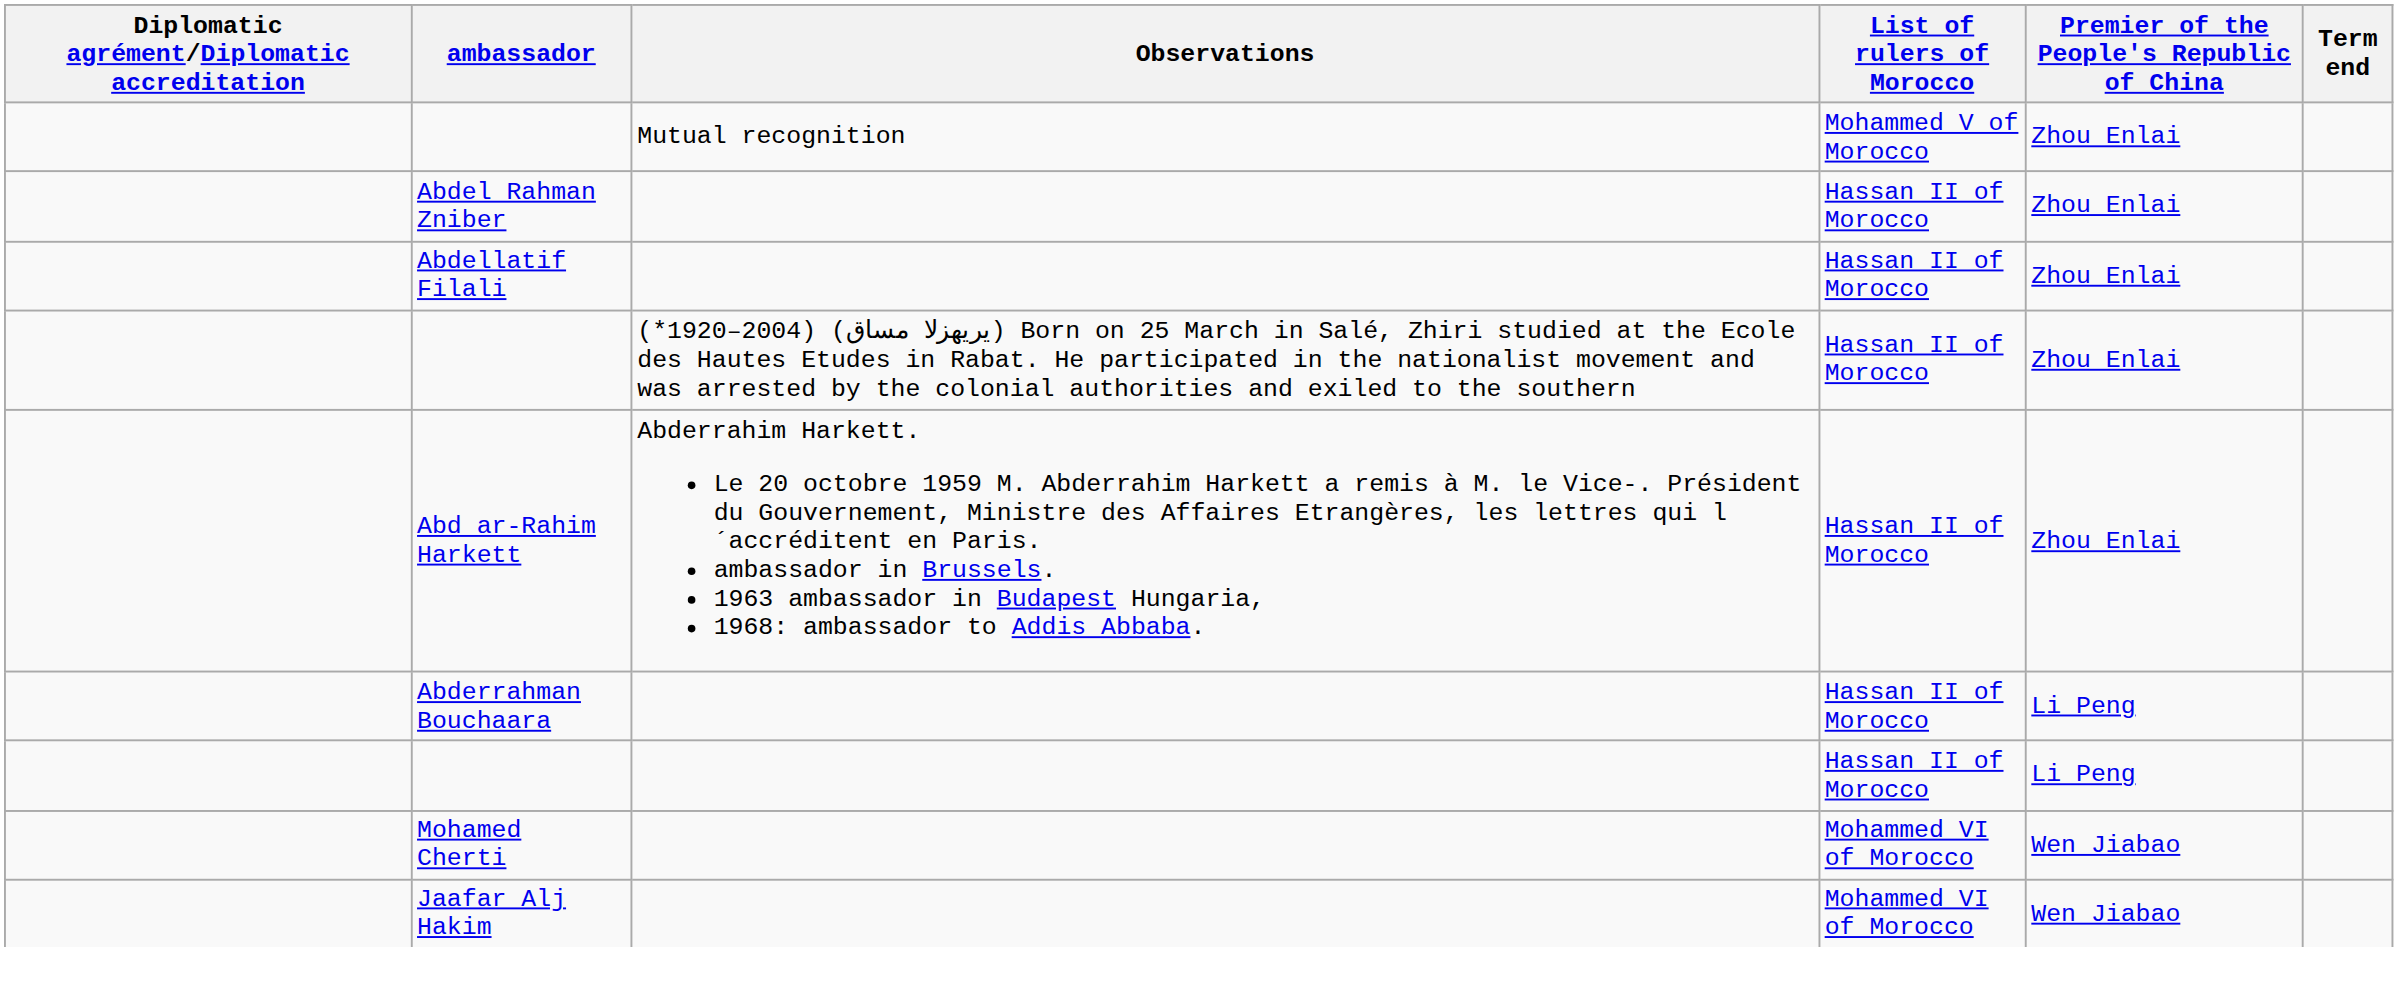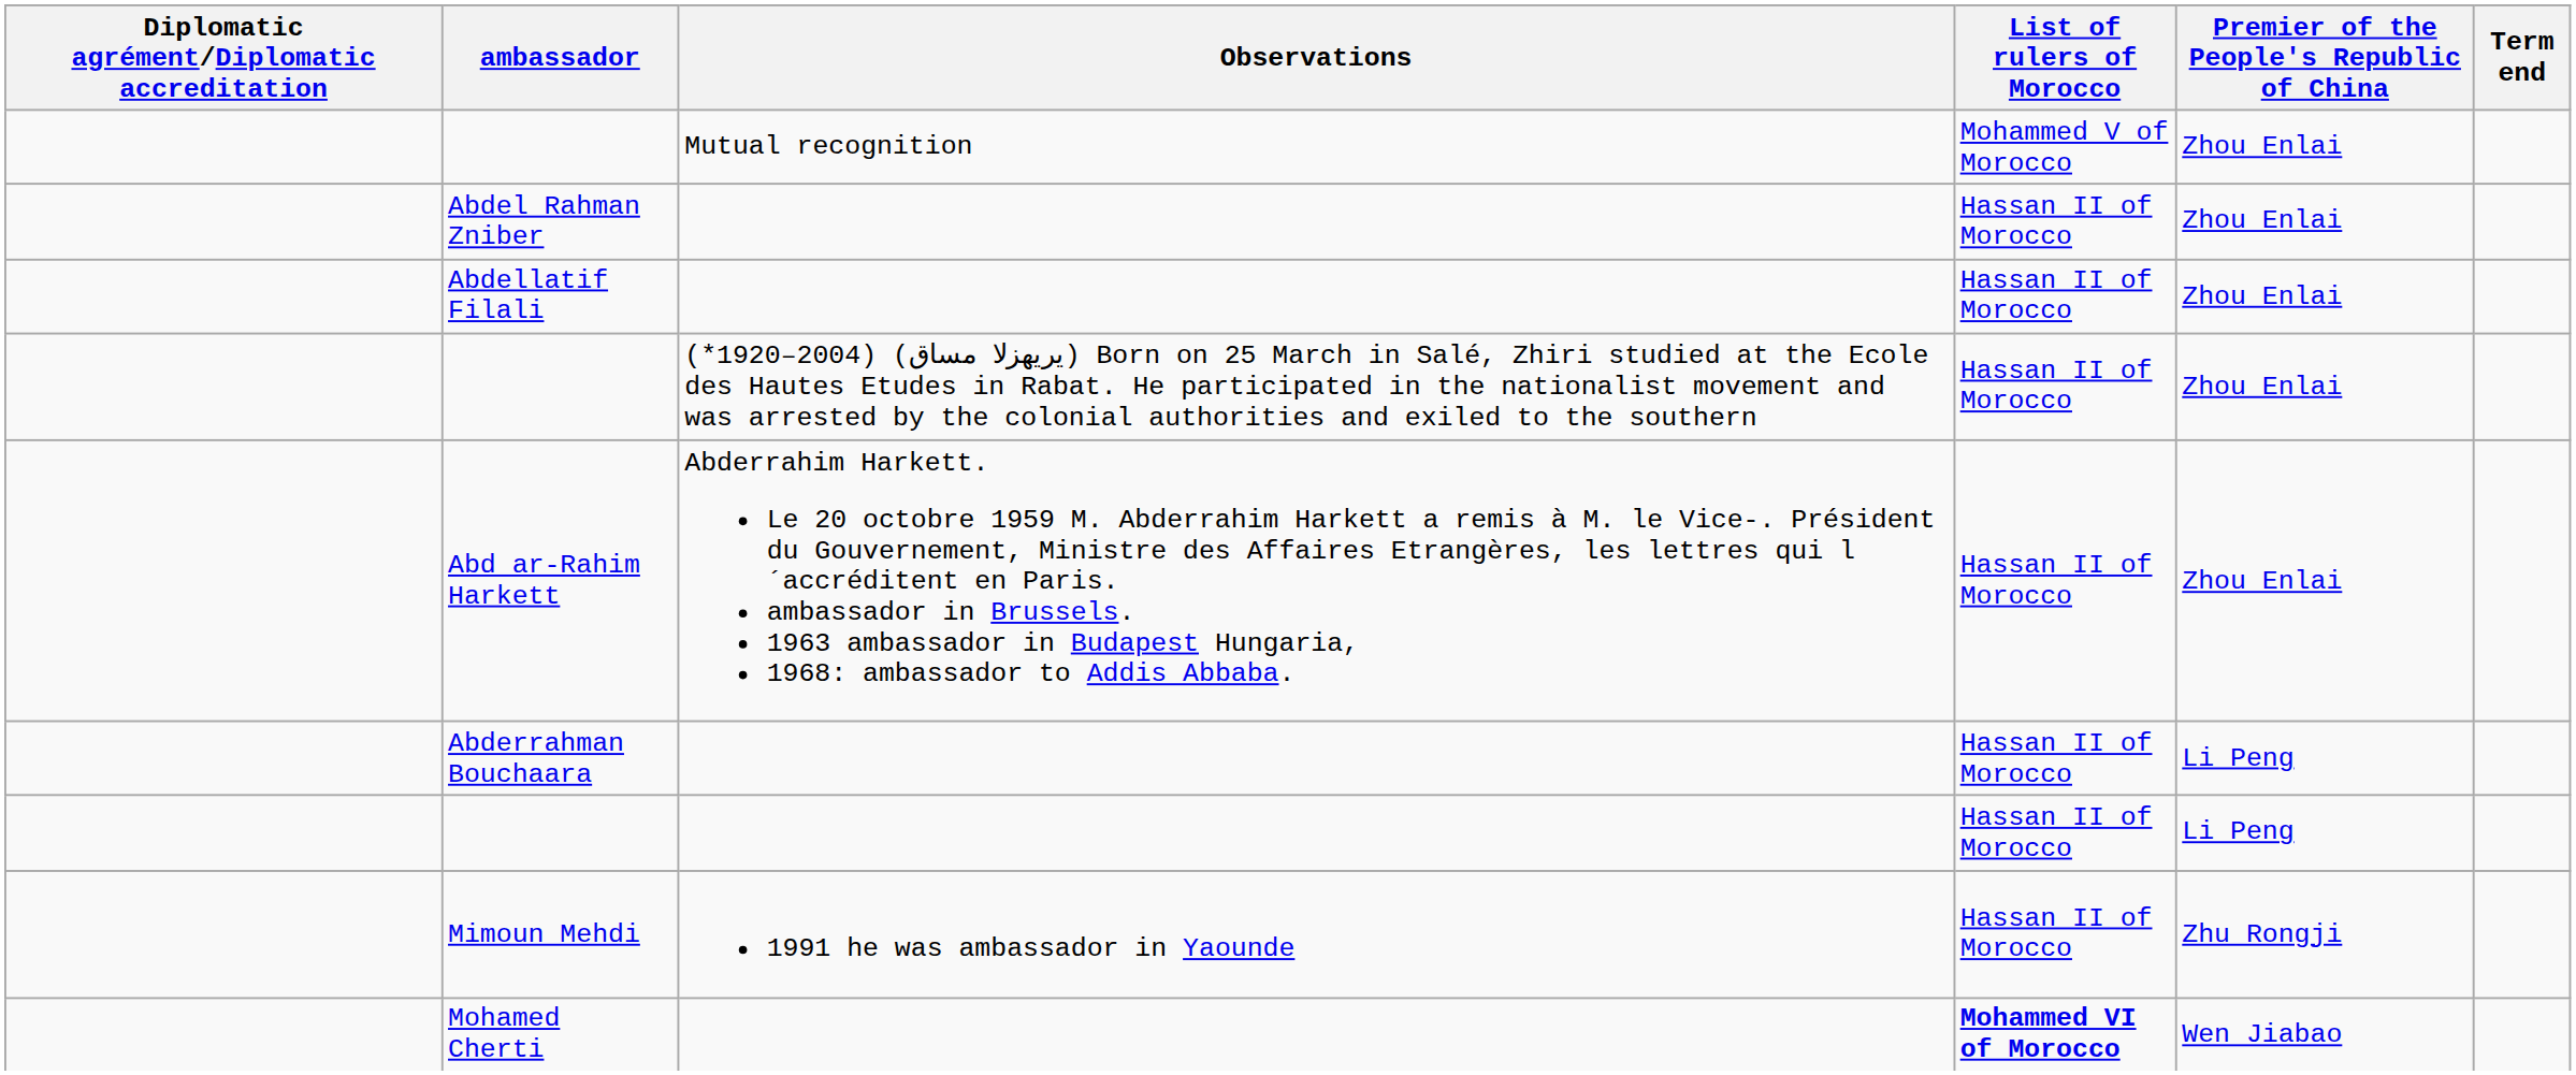 <table class="wikitable sortable">
 <tr>
 <th>Diplomatic <a href='#'>agrément</a>/<a href='#'>Diplomatic accreditation</a></th>
 <th><a href='#'>ambassador</a></th>
 <th>Observations</th>
 <th><a href='#'>List of rulers of Morocco</a></th>
 <th><a href='#'>Premier of the People's Republic of China</a></th>
 <th>Term end</th>
 </tr>
 <tr>
 <td></td>
 <td></td>
 <td>Mutual recognition</td>
 <td><a href='#'>Mohammed V of Morocco</a></td>
 <td><a href='#'>Zhou Enlai</a></td>
 <td></td>
 </tr>
 <tr>
 <td></td>
 <td><a href='#'>Abdel Rahman Zniber</a></td>
 <td></td>
 <td><a href='#'>Hassan II of Morocco</a></td>
 <td><a href='#'>Zhou Enlai</a></td>
 <td></td>
 </tr>
 <tr>
 <td></td>
 <td><a href='#'>Abdellatif Filali</a></td>
 <td></td>
 <td><a href='#'>Hassan II of Morocco</a></td>
 <td><a href='#'>Zhou Enlai</a></td>
 <td></td>
 </tr>
 <tr>
 <td></td>
 <td></td>
 <td>(*1920–2004) (يريهزلا مساق) Born on 25 March in Salé, Zhiri studied at the Ecole des Hautes Etudes in Rabat. He participated in the nationalist movement and was arrested by the colonial authorities and exiled to the southern</td>
 <td><a href='#'>Hassan II of Morocco</a></td>
 <td><a href='#'>Zhou Enlai</a></td>
 <td></td>
 </tr>
 <tr>
 <td></td>
 <td><a href='#'>Abd ar-Rahim Harkett</a></td>
 <td>Abderrahim Harkett.<br><ul><li>Le 20 octobre 1959 M. Abderrahim Harkett a remis à M. le Vice-. Président du Gouvernement, Ministre des Affaires Etrangères, les lettres qui l´accréditent en Paris.</li><li> ambassador in <a href='#'>Brussels</a>.</li><li>1963 ambassador in <a href='#'>Budapest</a> Hungaria,</li><li>1968: ambassador to <a href='#'>Addis Abbaba</a>.</li></ul></td>
 <td><a href='#'>Hassan II of Morocco</a></td>
 <td><a href='#'>Zhou Enlai</a></td>
 <td></td>
 </tr>
 <tr>
 <td></td>
 <td><a href='#'>Abderrahman Bouchaara</a></td>
 <td></td>
 <td><a href='#'>Hassan II of Morocco</a></td>
 <td><a href='#'>Li Peng</a></td>
 <td></td>
 </tr>
 <tr>
 <td></td>
 <td></td>
 <td></td>
 <td><a href='#'>Hassan II of Morocco</a></td>
 <td><a href='#'>Li Peng</a></td>
 <td></td>
 </tr>
 <tr>
 <td></td>
-<td><a href='#'>Mohamed Cherti</a></td>
-<td></td>
-<td><a href='#'>Mohammed VI of Morocco</a></td>
-<td><a href='#'>Wen Jiabao</a></td>
+<td><a href='#'>Mimoun Mehdi</a></td>
+<td><br><ul><li>1991 he was ambassador in <a href='#'>Yaounde</a></li></ul></td>
+<td><a href='#'>Hassan II of Morocco</a></td>
+<td><a href='#'>Zhu Rongji</a></td>
 <td></td>
 </tr>
 <tr>
 <td></td>
-<td><a href='#'>Jaafar Alj Hakim</a></td>
+<td><a href='#'>Mohamed Cherti</a></td>
 <td></td>
-<td><a href='#'>Mohammed VI of Morocco</a></td>
+<td><strong><a href='#'>Mohammed VI of Morocco</a></strong></td>
 <td><a href='#'>Wen Jiabao</a></td>
 <td></td>
 </tr>
 </table>
